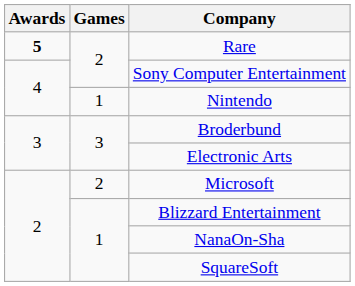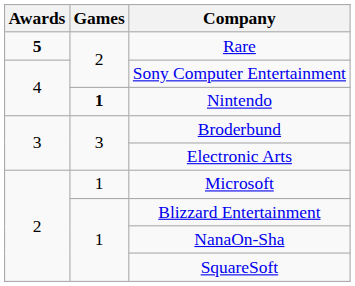 <table class="wikitable floatright" rowspan="2" style="text-align:center;" background: #f6e39c;>
 <tr>
 <th scope="col" align="center">Awards</th>
 <th scope="col" align="center">Games</th>
 <th scope="col" align="center">Company</th>
 </tr>
 <tr>
 <td><strong>5</strong></td>
 <td rowspan=2>2</td>
 <td><a href='#'>Rare</a></td>
 </tr>
 <tr>
 <td rowspan=2>4</td>
 <td><a href='#'>Sony Computer Entertainment</a></td>
 </tr>
 <tr>
-<td>1</td>
+<td><strong>1</strong></td>
 <td><a href='#'>Nintendo</a></td>
 </tr>
 <tr>
 <td rowspan=2>3</td>
 <td rowspan=2>3</td>
 <td><a href='#'>Broderbund</a></td>
 </tr>
 <tr>
 <td><a href='#'>Electronic Arts</a></td>
 </tr>
 <tr>
 <td rowspan=4>2</td>
-<td>2</td>
+<td>1</td>
 <td><a href='#'>Microsoft</a></td>
 </tr>
 <tr>
 <td rowspan=3>1</td>
 <td><a href='#'>Blizzard Entertainment</a></td>
 </tr>
 <tr>
 <td><a href='#'>NanaOn-Sha</a></td>
 </tr>
 <tr>
 <td><a href='#'>SquareSoft</a></td>
 </tr>
 </table>
